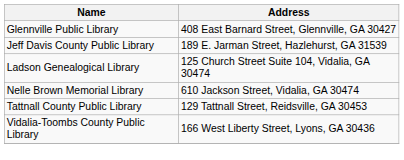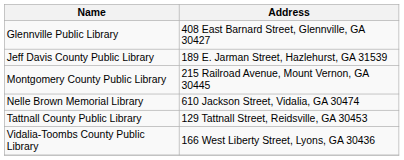 <table class="wikitable">
 <tr>
 <th>Name</th>
 <th>Address</th>
 </tr>
 <tr>
 <td>Glennville Public Library</td>
 <td>408 East Barnard Street, Glennville, GA 30427</td>
 </tr>
 <tr>
 <td>Jeff Davis County Public Library</td>
 <td>189 E. Jarman Street, Hazlehurst, GA 31539</td>
 </tr>
 <tr>
-<td>Ladson Genealogical Library</td>
-<td>125 Church Street Suite 104, Vidalia, GA 30474</td>
+<td>Montgomery County Public Library</td>
+<td>215 Railroad Avenue, Mount Vernon, GA 30445</td>
 </tr>
 <tr>
 <td>Nelle Brown Memorial Library</td>
 <td>610 Jackson Street, Vidalia, GA 30474</td>
 </tr>
 <tr>
 <td>Tattnall County Public Library</td>
 <td>129 Tattnall Street, Reidsville, GA 30453</td>
 </tr>
 <tr>
 <td>Vidalia-Toombs County Public Library</td>
 <td>166 West Liberty Street, Lyons, GA 30436</td>
 </tr>
 <tr>
 </tr>
 </table>
